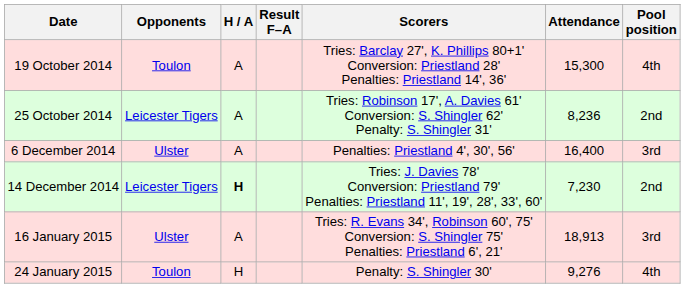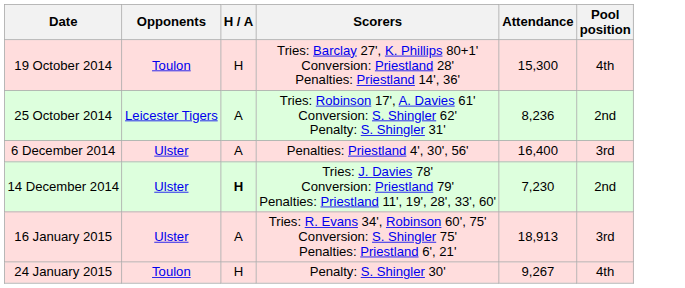 <table class="wikitable" style="text-align:center">
 <tr>
 <th>Date</th>
 <th>Opponents</th>
 <th>H / A</th>
-<th>Result<br>F–A</th>
 <th>Scorers</th>
 <th>Attendance</th>
 <th>Pool<br>position</th>
 </tr>
 <tr bgcolor="ffdddd">
 <td>19 October 2014</td>
 <td><a href='#'>Toulon</a></td>
-<td>A</td>
-<td></td>
+<td>H</td>
 <td>Tries: <a href='#'>Barclay</a> 27', <a href='#'>K. Phillips</a> 80+1'<br>Conversion: <a href='#'>Priestland</a> 28'<br>Penalties: <a href='#'>Priestland</a> 14', 36'</td>
 <td>15,300</td>
 <td>4th</td>
 </tr>
 <tr bgcolor="ddffdd">
 <td>25 October 2014</td>
 <td><a href='#'>Leicester Tigers</a></td>
 <td>A</td>
-<td></td>
 <td>Tries: <a href='#'>Robinson</a> 17', <a href='#'>A. Davies</a> 61'<br>Conversion: <a href='#'>S. Shingler</a> 62'<br>Penalty: <a href='#'>S. Shingler</a> 31'</td>
 <td>8,236</td>
 <td>2nd</td>
 </tr>
 <tr bgcolor="ffdddd">
 <td>6 December 2014</td>
 <td><a href='#'>Ulster</a></td>
 <td>A</td>
-<td></td>
 <td>Penalties: <a href='#'>Priestland</a> 4', 30', 56'</td>
 <td>16,400</td>
 <td>3rd</td>
 </tr>
 <tr bgcolor="ddffdd">
 <td>14 December 2014</td>
-<td><a href='#'>Leicester Tigers</a></td>
+<td><a href='#'>Ulster</a></td>
 <td><strong>H</strong></td>
-<td></td>
 <td>Tries: <a href='#'>J. Davies</a> 78'<br>Conversion: <a href='#'>Priestland</a> 79'<br>Penalties: <a href='#'>Priestland</a> 11', 19', 28', 33', 60'</td>
 <td>7,230</td>
 <td>2nd</td>
 </tr>
 <tr bgcolor="ffdddd">
 <td>16 January 2015</td>
 <td><a href='#'>Ulster</a></td>
 <td>A</td>
-<td></td>
 <td>Tries: <a href='#'>R. Evans</a> 34', <a href='#'>Robinson</a> 60', 75'<br>Conversion: <a href='#'>S. Shingler</a> 75'<br>Penalties: <a href='#'>Priestland</a> 6', 21'</td>
 <td>18,913</td>
 <td>3rd</td>
 </tr>
 <tr bgcolor="ffdddd">
 <td>24 January 2015</td>
 <td><a href='#'>Toulon</a></td>
 <td>H</td>
-<td></td>
 <td>Penalty: <a href='#'>S. Shingler</a> 30'</td>
-<td>9,276</td>
+<td>9,267</td>
 <td>4th</td>
 </tr>
 </table>
